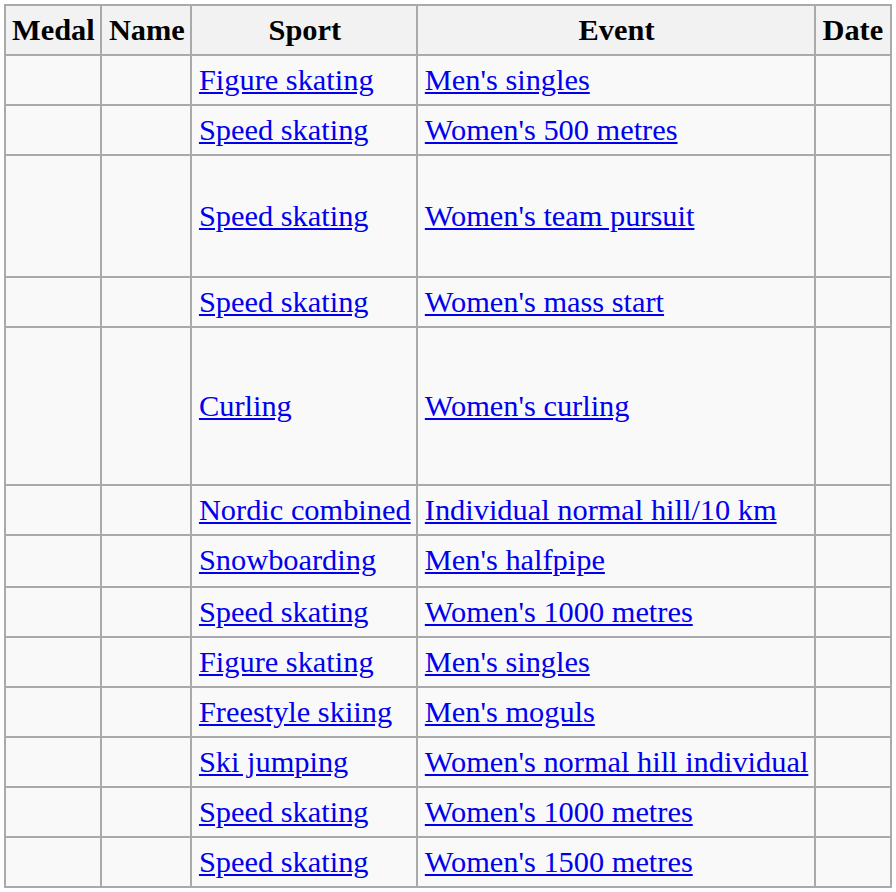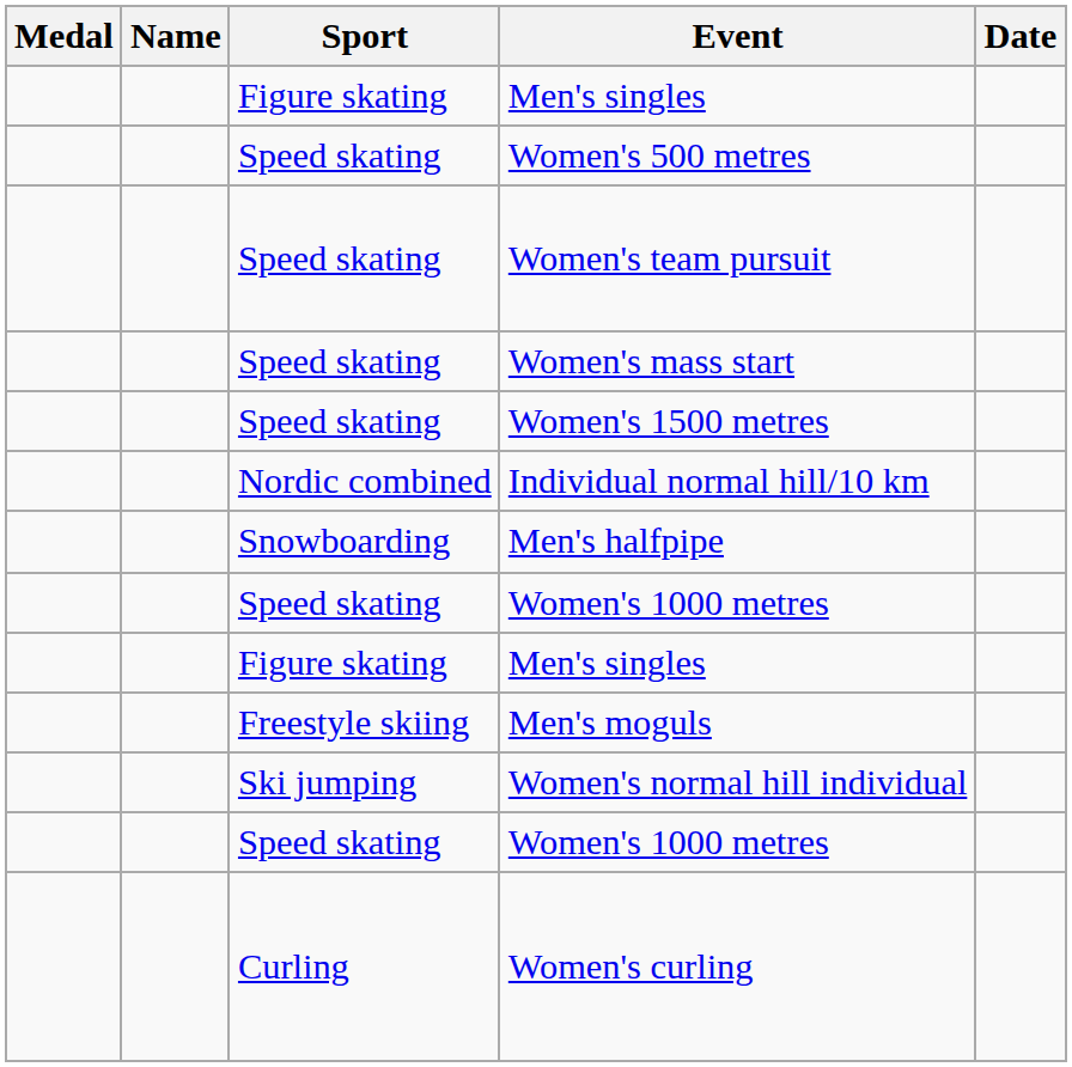 <table class="wikitable sortable" style="font-size: 95%;">
 <tr>
 <th>Medal</th>
 <th>Name</th>
 <th>Sport</th>
 <th>Event</th>
 <th>Date</th>
 </tr>
 <tr>
 <td></td>
 <td></td>
 <td><a href='#'>Figure skating</a></td>
 <td><a href='#'>Men's singles</a></td>
 <td></td>
 </tr>
 <tr>
 <td></td>
 <td></td>
 <td><a href='#'>Speed skating</a></td>
 <td><a href='#'>Women's 500 metres</a></td>
 <td></td>
 </tr>
 <tr>
 <td></td>
 <td><br><br><br></td>
 <td><a href='#'>Speed skating</a></td>
 <td><a href='#'>Women's team pursuit</a></td>
 <td></td>
 </tr>
 <tr>
 <td></td>
 <td></td>
 <td><a href='#'>Speed skating</a></td>
 <td><a href='#'>Women's mass start</a></td>
 <td></td>
 </tr>
 <tr>
 <td></td>
-<td><br><br><br><br></td>
-<td><a href='#'>Curling</a></td>
-<td><a href='#'>Women's curling</a></td>
+<td></td>
+<td><a href='#'>Speed skating</a></td>
+<td><a href='#'>Women's 1500 metres</a></td>
 <td></td>
 </tr>
 <tr>
 <td></td>
 <td></td>
 <td><a href='#'>Nordic combined</a></td>
 <td><a href='#'>Individual normal hill/10 km</a></td>
 <td></td>
 </tr>
 <tr>
 <td></td>
 <td></td>
 <td><a href='#'>Snowboarding</a></td>
 <td><a href='#'>Men's halfpipe</a></td>
 <td></td>
 </tr>
 <tr>
 <td></td>
 <td></td>
 <td><a href='#'>Speed skating</a></td>
 <td><a href='#'>Women's 1000 metres</a></td>
 <td></td>
 </tr>
 <tr>
 <td></td>
 <td></td>
 <td><a href='#'>Figure skating</a></td>
 <td><a href='#'>Men's singles</a></td>
 <td></td>
 </tr>
 <tr>
 <td></td>
 <td></td>
 <td><a href='#'>Freestyle skiing</a></td>
 <td><a href='#'>Men's moguls</a></td>
 <td></td>
 </tr>
 <tr>
 <td></td>
 <td></td>
 <td><a href='#'>Ski jumping</a></td>
 <td><a href='#'>Women's normal hill individual</a></td>
 <td></td>
 </tr>
 <tr>
 <td></td>
 <td></td>
 <td><a href='#'>Speed skating</a></td>
 <td><a href='#'>Women's 1000 metres</a></td>
 <td></td>
 </tr>
 <tr>
 <td></td>
-<td></td>
-<td><a href='#'>Speed skating</a></td>
-<td><a href='#'>Women's 1500 metres</a></td>
+<td><br><br><br><br></td>
+<td><a href='#'>Curling</a></td>
+<td><a href='#'>Women's curling</a></td>
 <td></td>
 </tr>
 <tr>
 </tr>
 </table>
